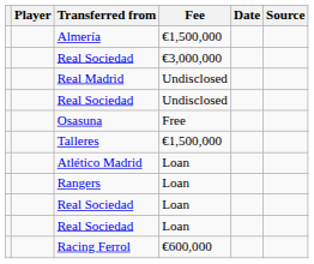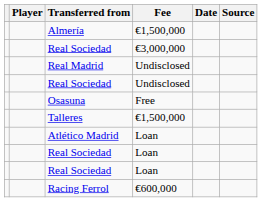 <table class="wikitable plainrowheaders sortable">
 <tr>
 <th></th>
 <th scope="col">Player</th>
 <th>Transferred from</th>
 <th style="width: 65px;">Fee</th>
 <th scope="col">Date</th>
 <th scope="col">Source</th>
 </tr>
 <tr>
 <td align="center"></td>
 <td></td>
 <td> <a href='#'>Almería</a></td>
 <td>€1,500,000</td>
 <td></td>
 <td></td>
 </tr>
 <tr>
 <td align="center"></td>
 <td></td>
 <td> <a href='#'>Real Sociedad</a></td>
 <td>€3,000,000</td>
 <td></td>
 <td></td>
 </tr>
 <tr>
 <td align="center"></td>
 <td></td>
 <td> <a href='#'>Real Madrid</a></td>
 <td>Undisclosed</td>
 <td></td>
 <td></td>
 </tr>
 <tr>
 <td align="center"></td>
 <td></td>
 <td> <a href='#'>Real Sociedad</a></td>
 <td>Undisclosed</td>
 <td></td>
 <td></td>
 </tr>
 <tr>
 <td align="center"></td>
 <td></td>
 <td> <a href='#'>Osasuna</a></td>
 <td>Free</td>
 <td></td>
 <td></td>
 </tr>
 <tr>
 <td align="center"></td>
 <td></td>
 <td> <a href='#'>Talleres</a></td>
 <td>€1,500,000</td>
 <td></td>
 <td></td>
 </tr>
 <tr>
 <td align="center"></td>
 <td></td>
 <td> <a href='#'>Atlético Madrid</a></td>
 <td>Loan</td>
 <td></td>
 <td></td>
 </tr>
 <tr>
 <td align="center"></td>
 <td></td>
-<td> <a href='#'>Rangers</a></td>
-<td>Loan</td>
-<td></td>
-<td></td>
-</tr>
-<tr>
-<td align="center"></td>
-<td></td>
 <td> <a href='#'>Real Sociedad</a></td>
 <td>Loan</td>
 <td></td>
 <td></td>
 </tr>
 <tr>
 <td align="center"></td>
 <td></td>
 <td> <a href='#'>Real Sociedad</a></td>
 <td>Loan</td>
 <td></td>
 <td></td>
 </tr>
 <tr>
 <td align="center"></td>
 <td></td>
 <td> <a href='#'>Racing Ferrol</a></td>
 <td>€600,000</td>
 <td></td>
 <td></td>
 </tr>
 </table>
